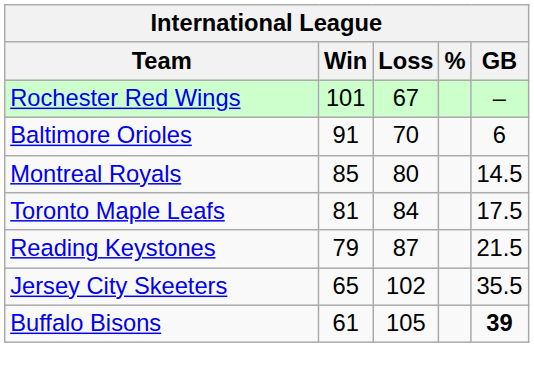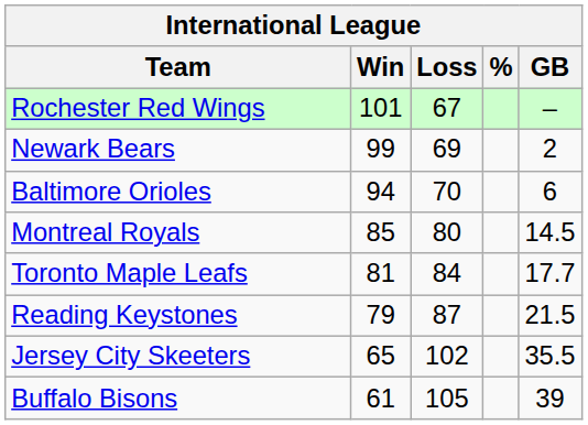 <table class="wikitable">
 <tr>
 <th colspan="5">International League</th>
 </tr>
 <tr>
 <th width="60%">Team</th>
 <th>Win</th>
 <th>Loss</th>
 <th>%</th>
 <th>GB</th>
 </tr>
 <tr align=center bgcolor=ccffcc>
 <td align=left><a href='#'>Rochester Red Wings</a></td>
 <td>101</td>
 <td>67</td>
 <td></td>
 <td>–</td>
 </tr>
 <tr align=center>
+<td align=left><a href='#'>Newark Bears</a></td>
+<td>99</td>
+<td>69</td>
+<td></td>
+<td>2</td>
+</tr>
+<tr align=center>
 <td align=left><a href='#'>Baltimore Orioles</a></td>
-<td>91</td>
+<td>94</td>
 <td>70</td>
 <td></td>
 <td>6</td>
 </tr>
 <tr align=center>
 <td align=left><a href='#'>Montreal Royals</a></td>
 <td>85</td>
 <td>80</td>
 <td></td>
 <td>14.5</td>
 </tr>
 <tr align=center>
 <td align=left><a href='#'>Toronto Maple Leafs</a></td>
 <td>81</td>
 <td>84</td>
 <td></td>
-<td>17.5</td>
+<td>17.7</td>
 </tr>
 <tr align=center>
 <td align=left><a href='#'>Reading Keystones</a></td>
 <td>79</td>
 <td>87</td>
 <td></td>
 <td>21.5</td>
 </tr>
 <tr align=center>
 <td align=left><a href='#'>Jersey City Skeeters</a></td>
 <td>65</td>
 <td>102</td>
 <td></td>
 <td>35.5</td>
 </tr>
 <tr align=center>
 <td align=left><a href='#'>Buffalo Bisons</a></td>
 <td>61</td>
 <td>105</td>
 <td></td>
-<td><strong>39</strong></td>
+<td>39</td>
 </tr>
 </table>
